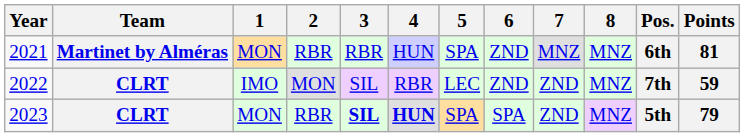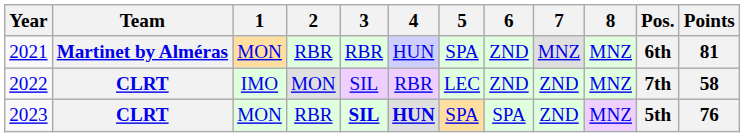 <table class="wikitable" border="1" style="text-align:center; font-size:85%;">
 <tr>
 <th>Year</th>
 <th>Team</th>
 <th>1</th>
 <th>2</th>
 <th>3</th>
 <th>4</th>
 <th>5</th>
 <th>6</th>
 <th>7</th>
 <th>8</th>
 <th>Pos.</th>
 <th>Points</th>
 </tr>
 <tr>
 <td><a href='#'>2021</a></td>
 <th nowrap><a href='#'>Martinet by Alméras</a></th>
 <td style="background:#FFDF9F;"><a href='#'>MON</a><br></td>
 <td style="background:#DFFFDF;"><a href='#'>RBR</a><br></td>
 <td style="background:#DFFFDF;"><a href='#'>RBR</a><br></td>
 <td style="background:#CFCFFF;"><a href='#'>HUN</a><br></td>
 <td style="background:#DFFFDF;"><a href='#'>SPA</a><br></td>
 <td style="background:#DFFFDF;"><a href='#'>ZND</a><br></td>
 <td style="background:#DFDFDF;"><a href='#'>MNZ</a><br></td>
 <td style="background:#DFFFDF;"><a href='#'>MNZ</a><br></td>
 <th>6th</th>
 <th>81</th>
 </tr>
 <tr>
 <td><a href='#'>2022</a></td>
 <th nowrap><a href='#'>CLRT</a></th>
 <td style="background:#DFFFDF;"><a href='#'>IMO</a><br></td>
 <td style="background:#DFDFDF;"><a href='#'>MON</a><br></td>
 <td style="background:#EFCFFF;"><a href='#'>SIL</a><br></td>
 <td style="background:#EFCFFF;"><a href='#'>RBR</a><br></td>
 <td style="background:#DFFFDF;"><a href='#'>LEC</a><br></td>
 <td style="background:#DFFFDF;"><a href='#'>ZND</a><br></td>
 <td style="background:#DFFFDF;"><a href='#'>ZND</a><br></td>
 <td style="background:#DFFFDF;"><a href='#'>MNZ</a><br></td>
 <th>7th</th>
-<th>59</th>
+<th>58</th>
 </tr>
 <tr>
 <td><a href='#'>2023</a></td>
 <th nowrap><a href='#'>CLRT</a></th>
 <td style="background:#DFFFDF;"><a href='#'>MON</a><br></td>
 <td style="background:#DFFFDF;"><a href='#'>RBR</a><br></td>
 <td style="background:#DFFFDF;"><strong><a href='#'>SIL</a></strong><br></td>
 <td style="background:#DFDFDF;"><strong><a href='#'>HUN</a><br></strong></td>
 <td style="background:#FFDF9F;"><a href='#'>SPA</a><br></td>
 <td style="background:#DFFFDF;"><a href='#'>SPA</a><br></td>
 <td style="background:#DFFFDF;"><a href='#'>ZND</a><br></td>
 <td style="background:#EFCFFF;"><a href='#'>MNZ</a><br></td>
 <th>5th</th>
-<th>79</th>
+<th>76</th>
 </tr>
 </table>
